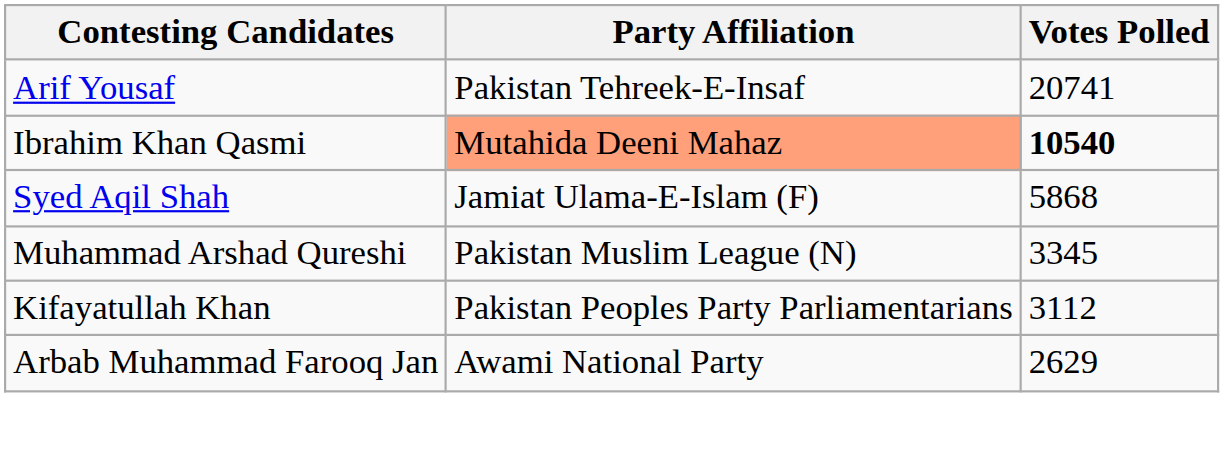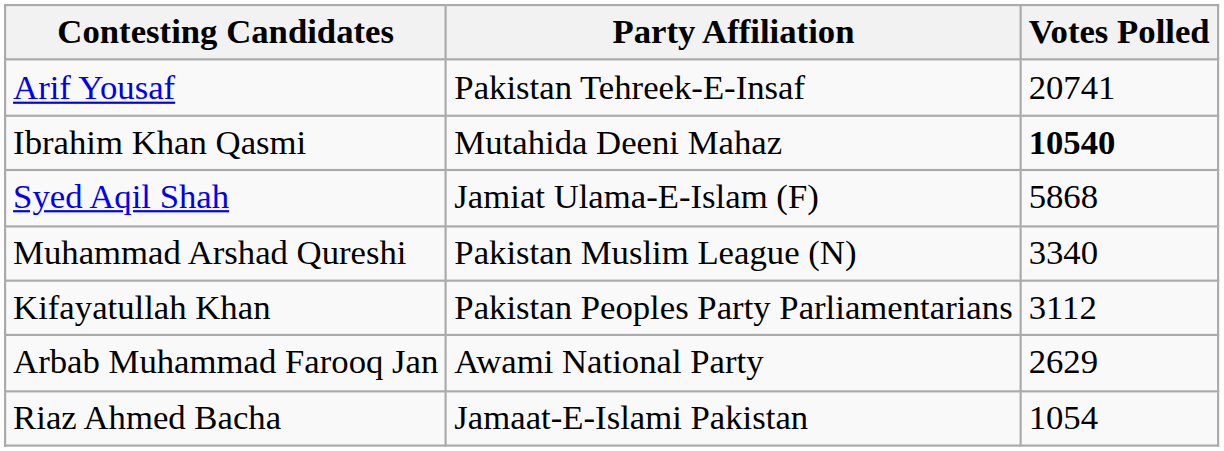 <table class="wikitable sortable">
 <tr>
 <th>Contesting Candidates</th>
 <th>Party Affiliation</th>
 <th>Votes Polled</th>
 </tr>
 <tr ->
 <td><a href='#'>Arif Yousaf</a></td>
 <td>Pakistan Tehreek-E-Insaf</td>
 <td>20741</td>
 </tr>
 <tr>
 <td>Ibrahim Khan Qasmi</td>
-<td style="background: lightsalmon;">Mutahida Deeni Mahaz</td>
+<td>Mutahida Deeni Mahaz</td>
 <td><strong>10540</strong></td>
 </tr>
 <tr>
 <td><a href='#'>Syed Aqil Shah</a></td>
 <td>Jamiat Ulama-E-Islam (F)</td>
 <td>5868</td>
 </tr>
 <tr>
 <td>Muhammad Arshad Qureshi</td>
 <td>Pakistan Muslim League (N)</td>
-<td>3345</td>
+<td>3340</td>
 </tr>
 <tr>
 <td>Kifayatullah Khan</td>
 <td>Pakistan Peoples Party Parliamentarians</td>
 <td>3112</td>
 </tr>
 <tr>
 <td>Arbab Muhammad Farooq Jan</td>
 <td>Awami National Party</td>
 <td>2629</td>
 </tr>
+<tr>
+<td>Riaz Ahmed Bacha</td>
+<td>Jamaat-E-Islami Pakistan</td>
+<td>1054</td>
+</tr>
 </table>
